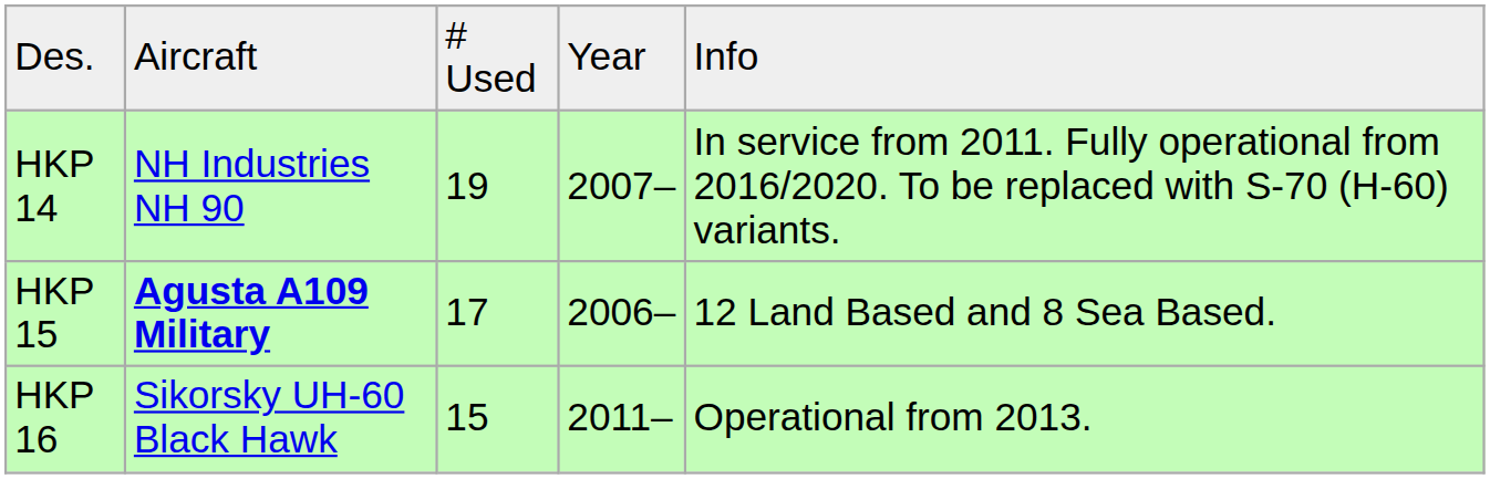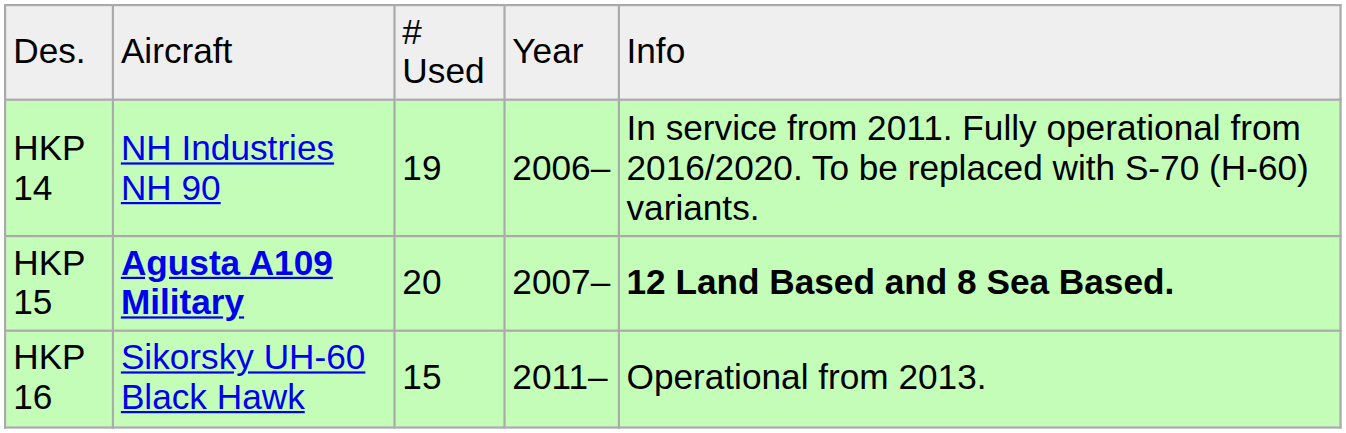 <table class="wikitable sortable">
 <tr style="background:#efefef;">
 <td>Des.</td>
 <td>Aircraft</td>
 <td># Used</td>
 <td>Year</td>
 <td>Info</td>
 </tr>
 <tr style="background:#c3fdb8;">
 <td>HKP 14</td>
 <td><a href='#'>NH Industries NH 90</a></td>
 <td>19</td>
-<td>2007–</td>
+<td>2006–</td>
 <td>In service from 2011. Fully operational from 2016/2020. To be replaced with S-70 (H-60) variants.</td>
 </tr>
 <tr style="background:#c3fdb8;">
 <td>HKP 15</td>
 <td><strong><a href='#'>Agusta A109 Military</a></strong></td>
-<td>17</td>
-<td>2006–</td>
-<td>12 Land Based and 8 Sea Based.</td>
+<td>20</td>
+<td>2007–</td>
+<td><strong>12 Land Based and 8 Sea Based.</strong></td>
 </tr>
 <tr style="background:#c3fdb8;">
 <td>HKP 16</td>
 <td><a href='#'>Sikorsky UH-60 Black Hawk</a></td>
 <td>15</td>
 <td>2011–</td>
 <td>Operational from 2013.</td>
 </tr>
 </table>
